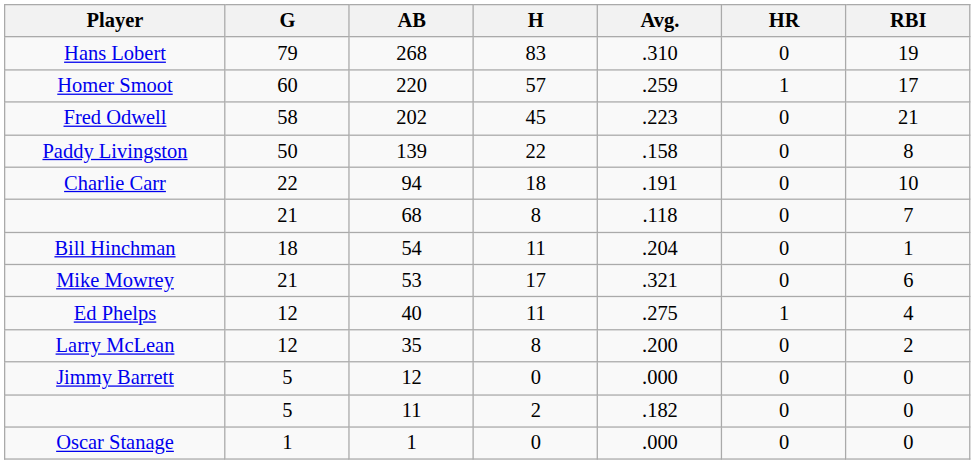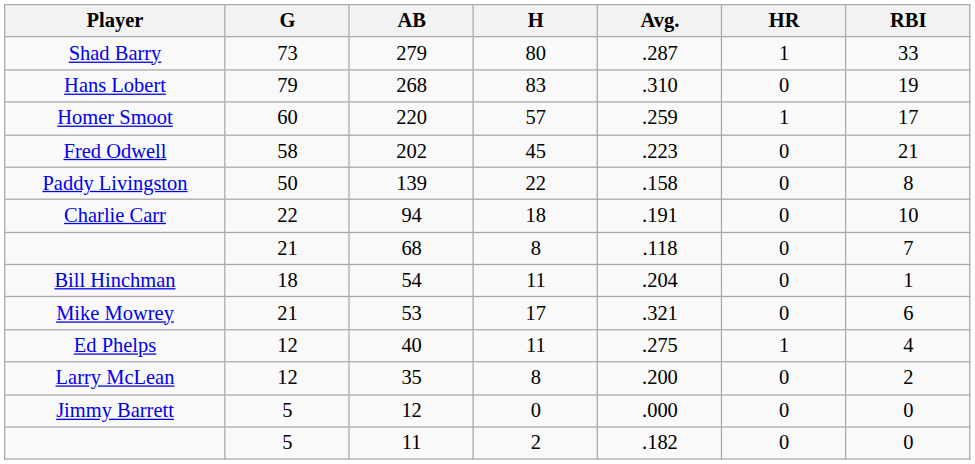 <table class="wikitable sortable">
 <tr>
 <th bgcolor="#DDDDFF" width="16%">Player</th>
 <th bgcolor="#DDDDFF" width="9%">G</th>
 <th bgcolor="#DDDDFF" width="9%">AB</th>
 <th bgcolor="#DDDDFF" width="9%">H</th>
 <th bgcolor="#DDDDFF" width="9%">Avg.</th>
 <th bgcolor="#DDDDFF" width="9%">HR</th>
 <th bgcolor="#DDDDFF" width="9%">RBI</th>
+</tr>
+<tr align="center">
+<td><a href='#'>Shad Barry</a></td>
+<td>73</td>
+<td>279</td>
+<td>80</td>
+<td>.287</td>
+<td>1</td>
+<td>33</td>
 </tr>
 <tr align=center>
 <td><a href='#'>Hans Lobert</a></td>
 <td>79</td>
 <td>268</td>
 <td>83</td>
 <td>.310</td>
 <td>0</td>
 <td>19</td>
 </tr>
 <tr align=center>
 <td><a href='#'>Homer Smoot</a></td>
 <td>60</td>
 <td>220</td>
 <td>57</td>
 <td>.259</td>
 <td>1</td>
 <td>17</td>
 </tr>
 <tr align=center>
 <td><a href='#'>Fred Odwell</a></td>
 <td>58</td>
 <td>202</td>
 <td>45</td>
 <td>.223</td>
 <td>0</td>
 <td>21</td>
 </tr>
 <tr align=center>
 <td><a href='#'>Paddy Livingston</a></td>
 <td>50</td>
 <td>139</td>
 <td>22</td>
 <td>.158</td>
 <td>0</td>
 <td>8</td>
 </tr>
 <tr align=center>
 <td><a href='#'>Charlie Carr</a></td>
 <td>22</td>
 <td>94</td>
 <td>18</td>
 <td>.191</td>
 <td>0</td>
 <td>10</td>
 </tr>
 <tr align=center>
 <td></td>
 <td>21</td>
 <td>68</td>
 <td>8</td>
 <td>.118</td>
 <td>0</td>
 <td>7</td>
 </tr>
 <tr align="center">
 <td><a href='#'>Bill Hinchman</a></td>
 <td>18</td>
 <td>54</td>
 <td>11</td>
 <td>.204</td>
 <td>0</td>
 <td>1</td>
 </tr>
 <tr align=center>
 <td><a href='#'>Mike Mowrey</a></td>
 <td>21</td>
 <td>53</td>
 <td>17</td>
 <td>.321</td>
 <td>0</td>
 <td>6</td>
 </tr>
 <tr align=center>
 <td><a href='#'>Ed Phelps</a></td>
 <td>12</td>
 <td>40</td>
 <td>11</td>
 <td>.275</td>
 <td>1</td>
 <td>4</td>
 </tr>
 <tr align=center>
 <td><a href='#'>Larry McLean</a></td>
 <td>12</td>
 <td>35</td>
 <td>8</td>
 <td>.200</td>
 <td>0</td>
 <td>2</td>
 </tr>
 <tr align=center>
 <td><a href='#'>Jimmy Barrett</a></td>
 <td>5</td>
 <td>12</td>
 <td>0</td>
 <td>.000</td>
 <td>0</td>
 <td>0</td>
 </tr>
 <tr align=center>
 <td></td>
 <td>5</td>
 <td>11</td>
 <td>2</td>
 <td>.182</td>
 <td>0</td>
 <td>0</td>
 </tr>
-<tr align="center">
-<td><a href='#'>Oscar Stanage</a></td>
-<td>1</td>
-<td>1</td>
-<td>0</td>
-<td>.000</td>
-<td>0</td>
-<td>0</td>
-</tr>
 </table>
